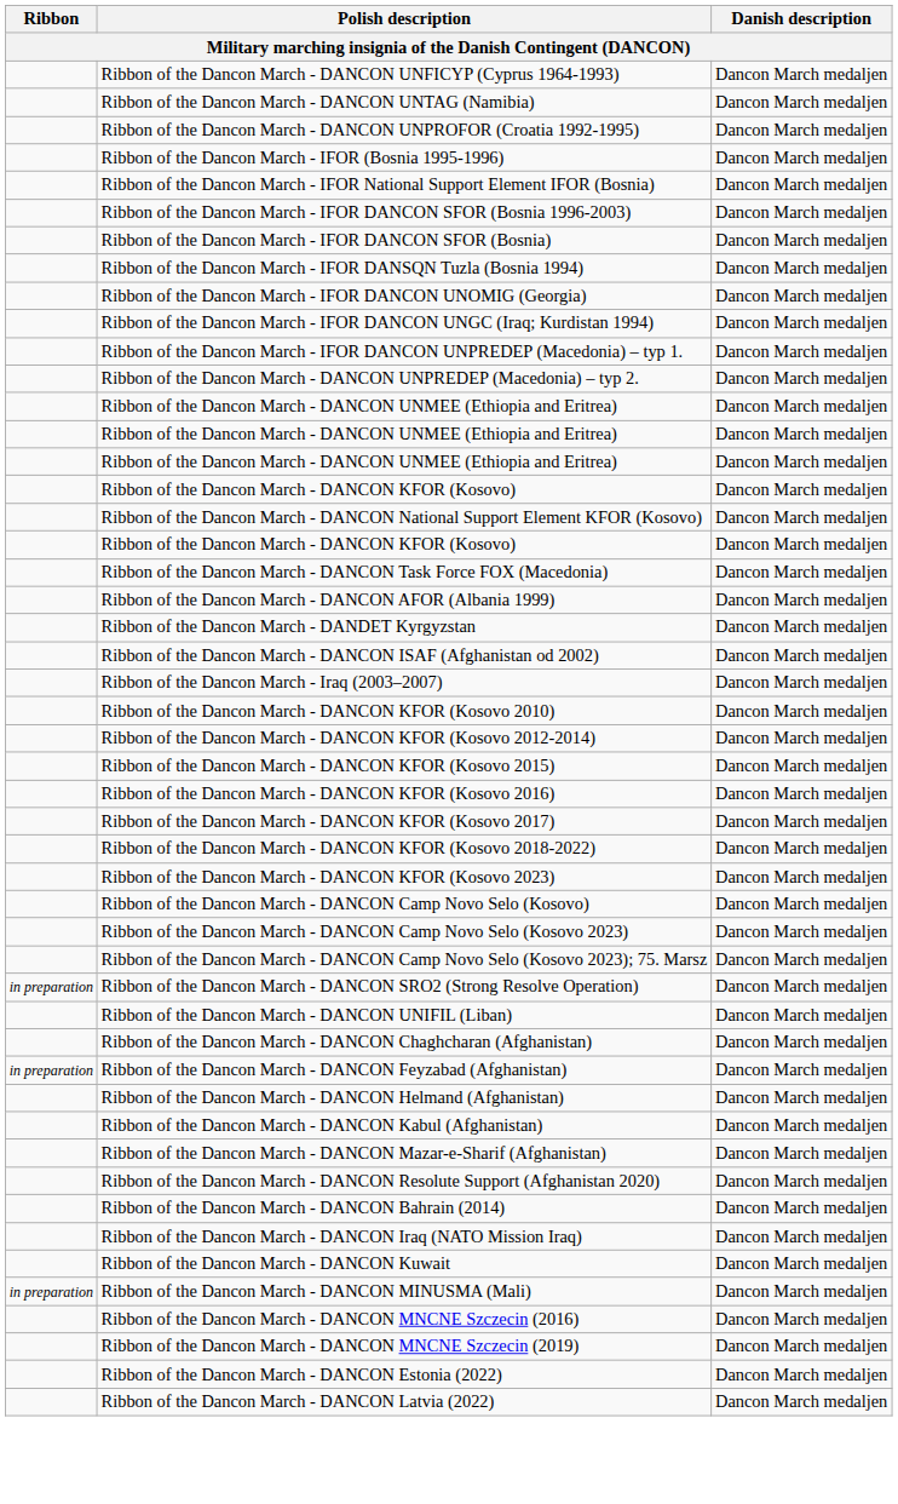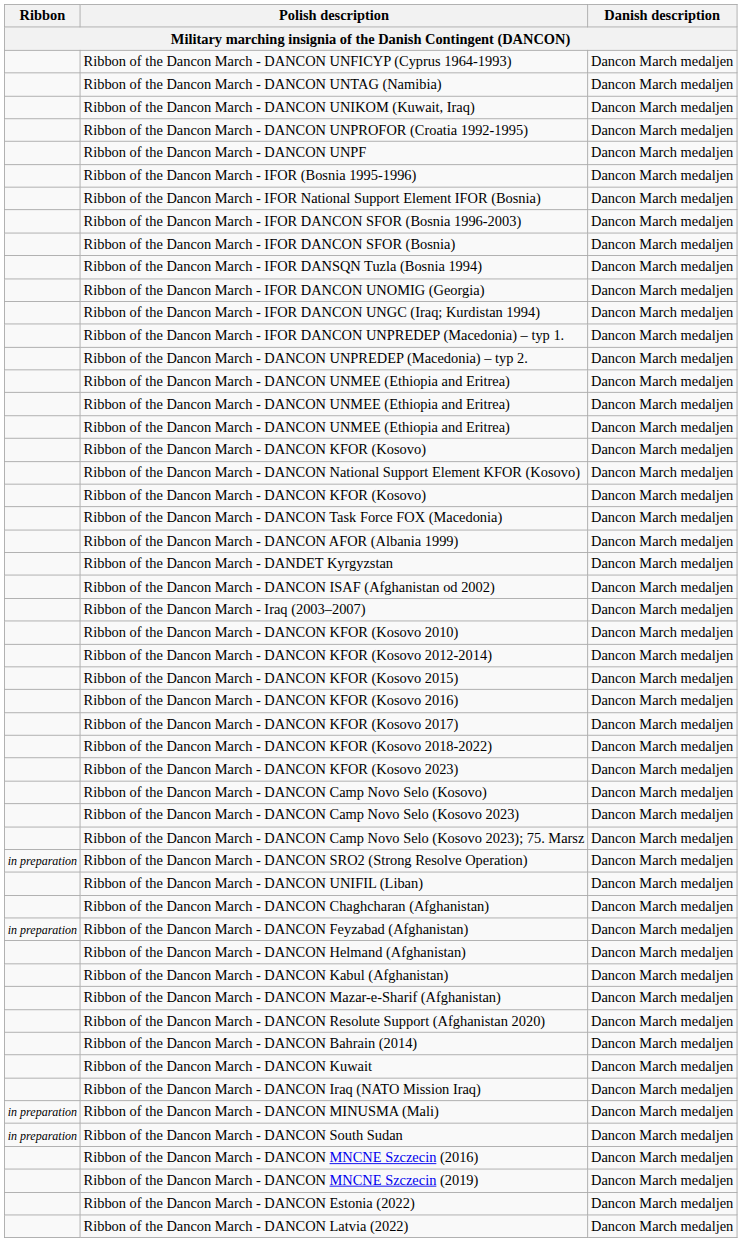 <table class="wikitable">
 <tr>
 <th>Ribbon</th>
 <th>Polish description</th>
 <th>Danish description</th>
 </tr>
 <tr>
 <th colspan=3>Military marching insignia of the Danish Contingent (DANCON)</th>
 </tr>
 <tr>
 <td style="text-align: center"></td>
 <td>Ribbon of the Dancon March - DANCON UNFICYP (Cyprus 1964-1993)</td>
 <td>Dancon March medaljen</td>
 </tr>
 <tr>
 <td style="text-align: center"></td>
 <td>Ribbon of the Dancon March - DANCON UNTAG (Namibia)</td>
 <td>Dancon March medaljen</td>
 </tr>
 <tr>
 <td style="text-align: center"></td>
+<td>Ribbon of the Dancon March - DANCON UNIKOM (Kuwait, Iraq)</td>
+<td>Dancon March medaljen</td>
+</tr>
+<tr>
+<td style="text-align: center"></td>
 <td>Ribbon of the Dancon March - DANCON UNPROFOR (Croatia 1992-1995)</td>
+<td>Dancon March medaljen</td>
+</tr>
+<tr>
+<td style="text-align: center"></td>
+<td>Ribbon of the Dancon March - DANCON UNPF</td>
 <td>Dancon March medaljen</td>
 </tr>
 <tr>
 <td style="text-align: center"></td>
 <td>Ribbon of the Dancon March - IFOR (Bosnia 1995-1996)</td>
 <td>Dancon March medaljen</td>
 </tr>
 <tr>
 <td style="text-align: center"></td>
 <td>Ribbon of the Dancon March - IFOR National Support Element IFOR (Bosnia)</td>
 <td>Dancon March medaljen</td>
 </tr>
 <tr>
 <td style="text-align: center"></td>
 <td>Ribbon of the Dancon March - IFOR DANCON SFOR (Bosnia 1996-2003)</td>
 <td>Dancon March medaljen</td>
 </tr>
 <tr>
 <td style="text-align: center"></td>
 <td>Ribbon of the Dancon March - IFOR DANCON SFOR (Bosnia)</td>
 <td>Dancon March medaljen</td>
 </tr>
 <tr>
 <td style="text-align: center"></td>
 <td>Ribbon of the Dancon March - IFOR DANSQN Tuzla (Bosnia 1994)</td>
 <td>Dancon March medaljen</td>
 </tr>
 <tr>
 <td style="text-align: center"></td>
 <td>Ribbon of the Dancon March - IFOR DANCON UNOMIG (Georgia)</td>
 <td>Dancon March medaljen</td>
 </tr>
 <tr>
 <td style="text-align: center"></td>
 <td>Ribbon of the Dancon March - IFOR DANCON UNGC (Iraq; Kurdistan 1994)</td>
 <td>Dancon March medaljen</td>
 </tr>
 <tr>
 <td style="text-align: center"></td>
 <td>Ribbon of the Dancon March - IFOR DANCON UNPREDEP (Macedonia) – typ 1.</td>
 <td>Dancon March medaljen</td>
 </tr>
 <tr>
 <td style="text-align: center"></td>
 <td>Ribbon of the Dancon March - DANCON UNPREDEP (Macedonia) – typ 2.</td>
 <td>Dancon March medaljen</td>
 </tr>
 <tr>
 <td style="text-align: center"></td>
 <td>Ribbon of the Dancon March - DANCON UNMEE (Ethiopia and Eritrea)</td>
 <td>Dancon March medaljen</td>
 </tr>
 <tr>
 <td style="text-align: center"></td>
 <td>Ribbon of the Dancon March - DANCON UNMEE (Ethiopia and Eritrea)</td>
 <td>Dancon March medaljen</td>
 </tr>
 <tr>
 <td style="text-align: center"></td>
 <td>Ribbon of the Dancon March -  DANCON UNMEE (Ethiopia and Eritrea)</td>
 <td>Dancon March medaljen</td>
 </tr>
 <tr>
 <td style="text-align: center"></td>
 <td>Ribbon of the Dancon March -  DANCON KFOR (Kosovo)</td>
 <td>Dancon March medaljen</td>
 </tr>
 <tr>
 <td style="text-align: center"></td>
 <td>Ribbon of the Dancon March -  DANCON National Support Element KFOR (Kosovo)</td>
 <td>Dancon March medaljen</td>
 </tr>
 <tr>
 <td style="text-align: center"></td>
 <td>Ribbon of the Dancon March - DANCON KFOR (Kosovo)</td>
 <td>Dancon March medaljen</td>
 </tr>
 <tr>
 <td style="text-align: center"></td>
 <td>Ribbon of the Dancon March - DANCON Task Force FOX (Macedonia)</td>
 <td>Dancon March medaljen</td>
 </tr>
 <tr>
 <td style="text-align: center"></td>
 <td>Ribbon of the Dancon March - DANCON AFOR (Albania 1999)</td>
 <td>Dancon March medaljen</td>
 </tr>
 <tr>
 <td style="text-align: center"></td>
 <td>Ribbon of the Dancon March - DANDET Kyrgyzstan</td>
 <td>Dancon March medaljen</td>
 </tr>
 <tr>
 <td style="text-align: center"></td>
 <td>Ribbon of the Dancon March - DANCON ISAF (Afghanistan od 2002)</td>
 <td>Dancon March medaljen</td>
 </tr>
 <tr>
 <td style="text-align: center"></td>
 <td>Ribbon of the Dancon March - Iraq (2003–2007)</td>
 <td>Dancon March medaljen</td>
 </tr>
 <tr>
 <td style="text-align: center"></td>
 <td>Ribbon of the Dancon March - DANCON KFOR (Kosovo 2010)</td>
 <td>Dancon March medaljen</td>
 </tr>
 <tr>
 <td style="text-align: center"></td>
 <td>Ribbon of the Dancon March - DANCON KFOR (Kosovo 2012-2014)</td>
 <td>Dancon March medaljen</td>
 </tr>
 <tr>
 <td style="text-align: center"></td>
 <td>Ribbon of the Dancon March - DANCON KFOR (Kosovo 2015)</td>
 <td>Dancon March medaljen</td>
 </tr>
 <tr>
 <td style="text-align: center"></td>
 <td>Ribbon of the Dancon March - DANCON KFOR (Kosovo 2016)</td>
 <td>Dancon March medaljen</td>
 </tr>
 <tr>
 <td style="text-align: center"></td>
 <td>Ribbon of the Dancon March - DANCON KFOR (Kosovo 2017)</td>
 <td>Dancon March medaljen</td>
 </tr>
 <tr>
 <td style="text-align: center"></td>
 <td>Ribbon of the Dancon March -  DANCON KFOR (Kosovo 2018-2022)</td>
 <td>Dancon March medaljen</td>
 </tr>
 <tr>
 <td style="text-align: center"></td>
 <td>Ribbon of the Dancon March - DANCON KFOR (Kosovo 2023)</td>
 <td>Dancon March medaljen</td>
 </tr>
 <tr>
 <td style="text-align: center"></td>
 <td>Ribbon of the Dancon March - DANCON Camp Novo Selo (Kosovo)</td>
 <td>Dancon March medaljen</td>
 </tr>
 <tr>
 <td style="text-align: center"></td>
 <td>Ribbon of the Dancon March - DANCON Camp Novo Selo (Kosovo 2023)</td>
 <td>Dancon March medaljen</td>
 </tr>
 <tr>
 <td style="text-align: center"></td>
 <td>Ribbon of the Dancon March - DANCON Camp Novo Selo (Kosovo 2023); 75. Marsz</td>
 <td>Dancon March medaljen</td>
 </tr>
 <tr>
 <td style="text-align: center"><small><em>in preparation</em></small></td>
 <td>Ribbon of the Dancon March - DANCON SRO2 (Strong Resolve Operation)</td>
 <td>Dancon March medaljen</td>
 </tr>
 <tr>
 <td style="text-align: center"></td>
 <td>Ribbon of the Dancon March - DANCON UNIFIL (Liban)</td>
 <td>Dancon March medaljen</td>
 </tr>
 <tr>
 <td style="text-align: center"></td>
 <td>Ribbon of the Dancon March - DANCON Chaghcharan (Afghanistan)</td>
 <td>Dancon March medaljen</td>
 </tr>
 <tr>
 <td style="text-align: center"><small><em>in preparation</em></small></td>
 <td>Ribbon of the Dancon March - DANCON Feyzabad (Afghanistan)</td>
 <td>Dancon March medaljen</td>
 </tr>
 <tr>
 <td style="text-align: center"></td>
 <td>Ribbon of the Dancon March - DANCON Helmand (Afghanistan)</td>
 <td>Dancon March medaljen</td>
 </tr>
 <tr>
 <td style="text-align: center"></td>
 <td>Ribbon of the Dancon March - DANCON Kabul (Afghanistan)</td>
 <td>Dancon March medaljen</td>
 </tr>
 <tr>
 <td style="text-align: center"></td>
 <td>Ribbon of the Dancon March -  DANCON Mazar-e-Sharif (Afghanistan)</td>
 <td>Dancon March medaljen</td>
 </tr>
 <tr>
 <td style="text-align: center"></td>
 <td>Ribbon of the Dancon March - DANCON Resolute Support (Afghanistan 2020)</td>
 <td>Dancon March medaljen</td>
 </tr>
 <tr>
 <td style="text-align: center"></td>
 <td>Ribbon of the Dancon March - DANCON Bahrain (2014)</td>
 <td>Dancon March medaljen</td>
 </tr>
 <tr>
 <td style="text-align: center"></td>
-<td>Ribbon of the Dancon March - DANCON Iraq (NATO Mission Iraq)</td>
+<td>Ribbon of the Dancon March - DANCON Kuwait</td>
 <td>Dancon March medaljen</td>
 </tr>
 <tr>
 <td style="text-align: center"></td>
-<td>Ribbon of the Dancon March - DANCON Kuwait</td>
+<td>Ribbon of the Dancon March - DANCON Iraq (NATO Mission Iraq)</td>
 <td>Dancon March medaljen</td>
 </tr>
 <tr>
 <td style="text-align: center"><small><em>in preparation</em></small></td>
 <td>Ribbon of the Dancon March - DANCON MINUSMA (Mali)</td>
+<td>Dancon March medaljen</td>
+</tr>
+<tr>
+<td style="text-align: center"><small><em>in preparation</em></small></td>
+<td>Ribbon of the Dancon March - DANCON South Sudan</td>
 <td>Dancon March medaljen</td>
 </tr>
 <tr>
 <td style="text-align: center"><small></small></td>
 <td>Ribbon of the Dancon March - DANCON <a href='#'>MNCNE Szczecin</a> (2016)</td>
 <td>Dancon March medaljen</td>
 </tr>
 <tr>
 <td style="text-align: center"><small></small></td>
 <td>Ribbon of the Dancon March - DANCON <a href='#'>MNCNE Szczecin</a> (2019)</td>
 <td>Dancon March medaljen</td>
 </tr>
 <tr>
 <td style="text-align: center"><small></small></td>
 <td>Ribbon of the Dancon March - DANCON Estonia (2022)</td>
 <td>Dancon March medaljen</td>
 </tr>
 <tr>
 <td style="text-align: center"><small></small></td>
 <td>Ribbon of the Dancon March - DANCON Latvia (2022)</td>
 <td>Dancon March medaljen</td>
 </tr>
 </table>
